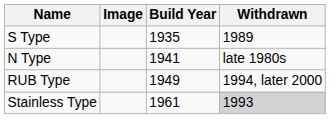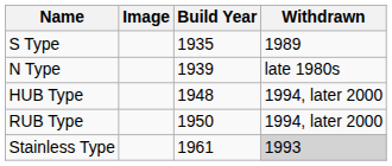 <table class="wikitable">
 <tr>
 <th>Name</th>
 <th>Image</th>
 <th>Build Year</th>
 <th>Withdrawn</th>
 </tr>
 <tr>
 <td>S Type</td>
 <td></td>
 <td>1935</td>
 <td>1989</td>
 </tr>
 <tr>
 <td>N Type</td>
 <td></td>
-<td>1941</td>
+<td>1939</td>
 <td>late 1980s</td>
+</tr>
+<tr>
+<td>HUB Type</td>
+<td></td>
+<td>1948</td>
+<td>1994, later 2000</td>
 </tr>
 <tr>
 <td>RUB Type</td>
 <td></td>
-<td>1949</td>
+<td>1950</td>
 <td>1994, later 2000</td>
 </tr>
 <tr>
 <td>Stainless Type</td>
 <td></td>
 <td>1961</td>
 <td style="background: lightgrey;">1993</td>
 </tr>
 </table>
